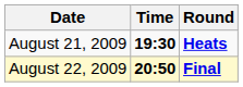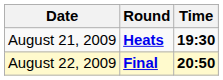 <table class="wikitable">
 <tr>
 <th>Date</th>
+<th>Round</th>
 <th>Time</th>
-<th>Round</th>
 </tr>
 <tr>
 <td>August 21, 2009</td>
+<td><strong><a href='#'>Heats</a></strong></td>
 <td><strong>19:30</strong></td>
-<td><strong><a href='#'>Heats</a></strong></td>
 </tr>
 <tr style=background:lemonchiffon>
 <td>August 22, 2009</td>
+<td><strong><a href='#'>Final</a></strong></td>
 <td><strong>20:50</strong></td>
-<td><strong><a href='#'>Final</a></strong></td>
 </tr>
 </table>
